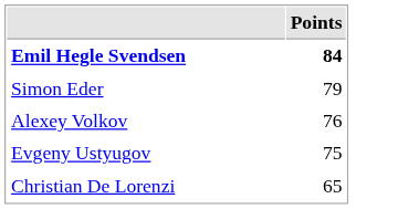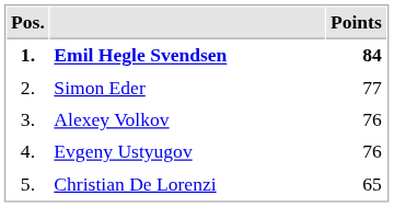 <table cellspacing="1" cellpadding="3" style="border:1px solid #AAAAAA;font-size:90%">
 <tr bgcolor="#E4E4E4">
+<th style="border-bottom:1px solid #AAAAAA" width=10>Pos.</th>
 <th style="border-bottom:1px solid #AAAAAA" width=200></th>
 <th style="border-bottom:1px solid #AAAAAA" width=20>Points</th>
 </tr>
 <tr>
+<td align="center"><strong>1.</strong></td>
 <td> <strong><a href='#'>Emil Hegle Svendsen</a></strong></td>
 <td align="right"><strong>84</strong></td>
 </tr>
 <tr>
+<td align="center">2.</td>
 <td> <a href='#'>Simon Eder</a></td>
-<td align="right">79</td>
+<td align="right">77</td>
 </tr>
 <tr>
+<td align="center">3.</td>
 <td> <a href='#'>Alexey Volkov</a></td>
 <td align="right">76</td>
 </tr>
 <tr>
+<td align="center">4.</td>
 <td> <a href='#'>Evgeny Ustyugov</a></td>
-<td align="right">75</td>
+<td align="right">76</td>
 </tr>
 <tr>
+<td align="center">5.</td>
 <td> <a href='#'>Christian De Lorenzi</a></td>
 <td align="right">65</td>
 </tr>
 </table>
